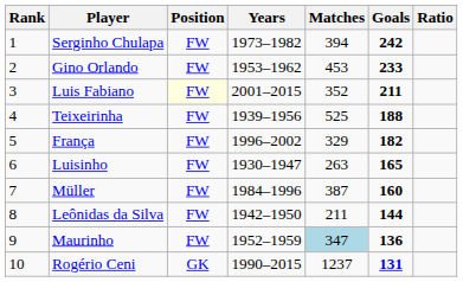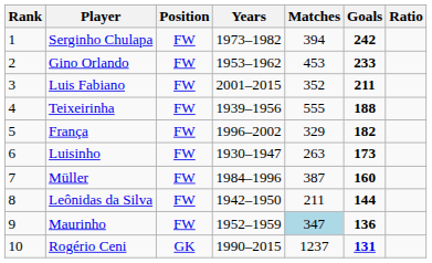 <table class="wikitable sortable" style="text-align:leftErkin dth:70%;">
 <tr>
 <th>Rank</th>
 <th>Player</th>
 <th>Position</th>
 <th>Years</th>
 <th>Matches</th>
 <th>Goals</th>
 <th>Ratio</th>
 </tr>
 <tr>
 <td>1</td>
 <td><a href='#'>Serginho Chulapa</a></td>
 <td align=center><a href='#'>FW</a></td>
 <td>1973–1982</td>
 <td align=center>394</td>
 <td align=center><strong>242</strong></td>
 <td></td>
 </tr>
 <tr>
 <td>2</td>
 <td><a href='#'>Gino Orlando</a></td>
 <td align=center><a href='#'>FW</a></td>
 <td>1953–1962</td>
 <td align=center>453</td>
 <td align=center><strong>233</strong></td>
 <td></td>
 </tr>
 <tr>
 <td>3</td>
 <td><a href='#'>Luis Fabiano</a></td>
-<td align=center style="background: lightyellow;"><a href='#'>FW</a></td>
+<td align=center><a href='#'>FW</a></td>
 <td>2001–2015</td>
 <td align=center>352</td>
 <td align=center><strong>211</strong></td>
 <td></td>
 </tr>
 <tr>
 <td>4</td>
 <td><a href='#'>Teixeirinha</a></td>
 <td align=center><a href='#'>FW</a></td>
 <td>1939–1956</td>
-<td align=center>525</td>
+<td align=center>555</td>
 <td align=center><strong>188</strong></td>
 <td></td>
 </tr>
 <tr>
 <td>5</td>
 <td><a href='#'>França</a></td>
 <td align=center><a href='#'>FW</a></td>
 <td>1996–2002</td>
 <td align=center>329</td>
 <td align=center><strong>182</strong></td>
 <td></td>
 </tr>
 <tr>
 <td>6</td>
 <td><a href='#'>Luisinho</a></td>
 <td align=center><a href='#'>FW</a></td>
 <td>1930–1947</td>
 <td align=center>263</td>
-<td align=center><strong>165</strong></td>
+<td align=center><strong>173</strong></td>
 <td></td>
 </tr>
 <tr>
 <td>7</td>
 <td><a href='#'>Müller</a></td>
 <td align=center><a href='#'>FW</a></td>
 <td>1984–1996</td>
 <td align=center>387</td>
 <td align=center><strong>160</strong></td>
 <td></td>
 </tr>
 <tr>
 <td>8</td>
 <td><a href='#'>Leônidas da Silva</a></td>
 <td align=center><a href='#'>FW</a></td>
 <td>1942–1950</td>
 <td align=center>211</td>
 <td align=center><strong>144</strong></td>
 <td></td>
 </tr>
 <tr>
 <td>9</td>
 <td><a href='#'>Maurinho</a></td>
 <td align=center><a href='#'>FW</a></td>
 <td>1952–1959</td>
 <td align=center style="background: lightblue;">347</td>
 <td align=center><strong>136</strong></td>
 <td></td>
 </tr>
 <tr>
 <td>10</td>
 <td><a href='#'>Rogério Ceni</a></td>
 <td align=center><a href='#'>GK</a></td>
 <td>1990–2015</td>
 <td align=center>1237</td>
 <td align=center><strong><a href='#'>131</a></strong></td>
 <td></td>
 </tr>
 </table>
